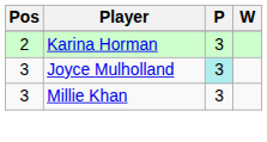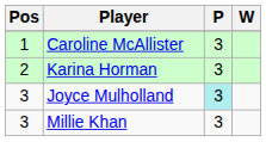 <table class="wikitable">
 <tr>
 <th width=20>Pos</th>
 <th width=150>Player</th>
 <th width=20>P</th>
 <th width=20>W</th>
 </tr>
 <tr>
+</tr>
+<tr align=center style="background: #ccffcc;">
+<td>1</td>
+<td align="left"> <a href='#'>Caroline McAllister</a></td>
+<td>3</td>
+<td></td>
 </tr>
 <tr align=center style="background: #ccffcc;">
 <td>2</td>
 <td align="left"> <a href='#'>Karina Horman</a></td>
 <td>3</td>
 <td></td>
 </tr>
 <tr align=center>
 <td>3</td>
 <td align="left"> <a href='#'>Joyce Mulholland</a></td>
 <td style="background: paleturquoise;">3</td>
 <td></td>
 </tr>
 <tr align=center>
 <td>3</td>
 <td align="left"> <a href='#'>Millie Khan</a></td>
 <td>3</td>
 <td></td>
 </tr>
 </table>
